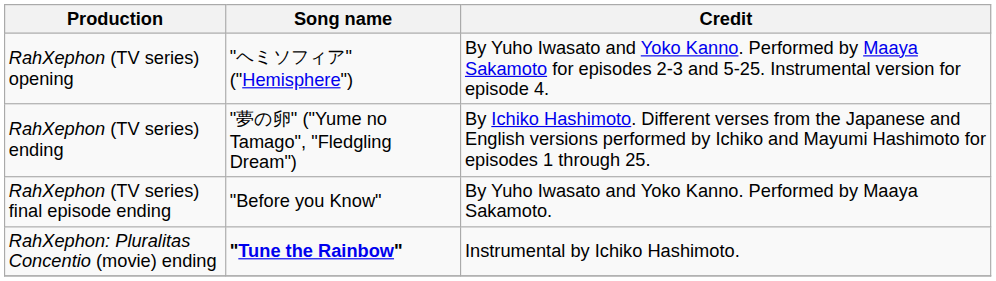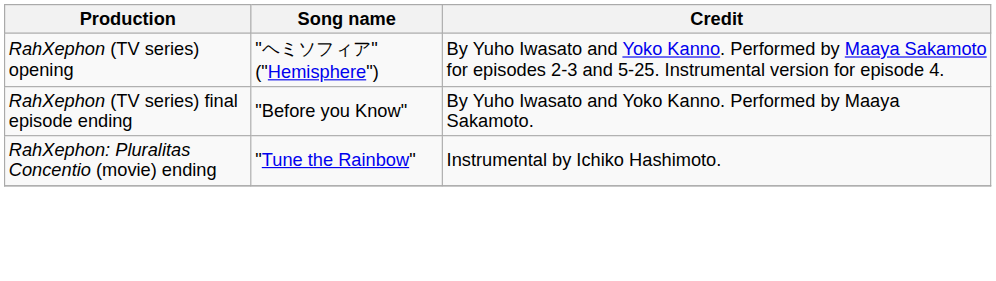 <table class="wikitable" width="98%">
 <tr bgcolor="#CCCCCC">
 <th>Production</th>
 <th>Song name</th>
 <th>Credit</th>
 </tr>
 <tr>
 <td><em>RahXephon</em> (TV series) opening</td>
 <td>"ヘミソフィア" ("<a href='#'>Hemisphere</a>")</td>
 <td>By Yuho Iwasato and <a href='#'>Yoko Kanno</a>. Performed by <a href='#'>Maaya Sakamoto</a> for episodes 2-3 and 5-25. Instrumental version for episode 4.</td>
 </tr>
 <tr>
-<td><em>RahXephon</em> (TV series) ending</td>
-<td>"夢の卵" ("Yume no Tamago", "Fledgling Dream")</td>
-<td>By <a href='#'>Ichiko Hashimoto</a>. Different verses from the Japanese and English versions performed by Ichiko and Mayumi Hashimoto for episodes 1 through 25.</td>
-</tr>
-<tr>
 <td><em>RahXephon</em> (TV series) final episode ending</td>
 <td>"Before you Know"</td>
 <td>By Yuho Iwasato and Yoko Kanno. Performed by Maaya Sakamoto.</td>
 </tr>
 <tr>
 <td><em>RahXephon: Pluralitas Concentio</em> (movie) ending</td>
-<td><strong>"<a href='#'>Tune the Rainbow</a>"</strong></td>
+<td>"<a href='#'>Tune the Rainbow</a>"</td>
 <td>Instrumental by Ichiko Hashimoto.</td>
 </tr>
 <tr>
 </tr>
 </table>
